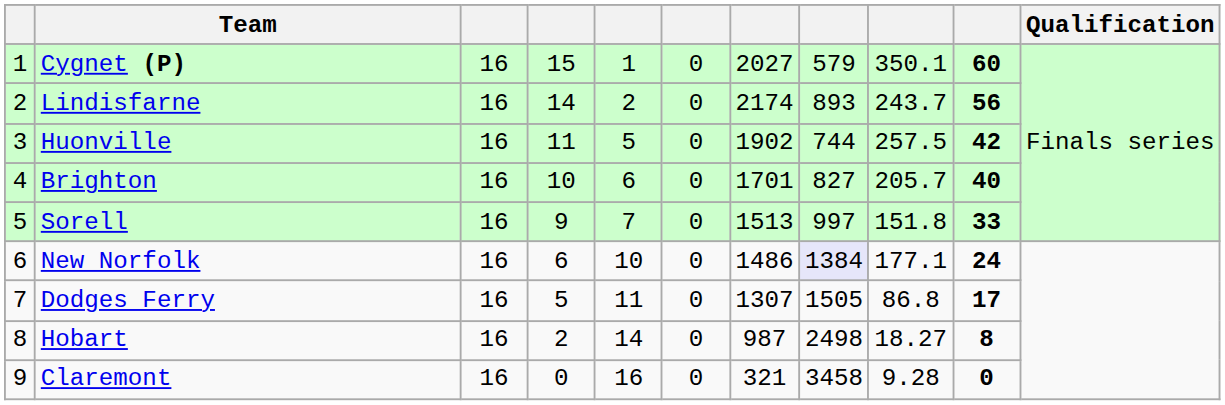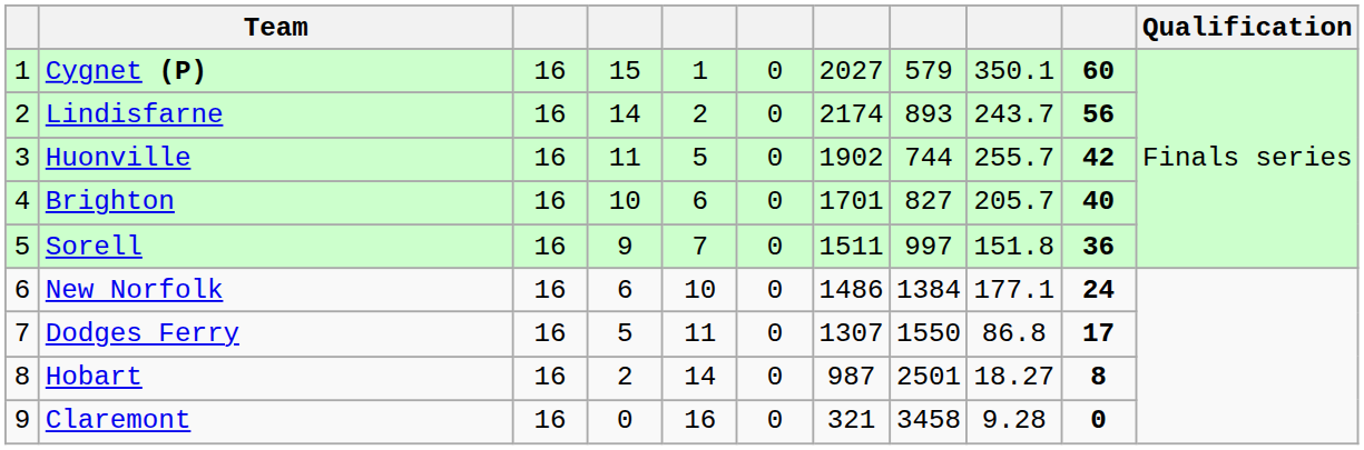 <table class="wikitable" style="text-align:center; margin-bottom:0">
 <tr>
 <th style="width:10px"></th>
 <th style="width:35%;">Team</th>
 <th style="width:30px;"></th>
 <th style="width:30px;"></th>
 <th style="width:30px;"></th>
 <th style="width:30px;"></th>
 <th style="width:30px;"></th>
 <th style="width:30px;"></th>
 <th style="width:30px;"></th>
 <th style="width:30px;"></th>
 <th>Qualification</th>
 </tr>
 <tr style="background:#ccffcc;">
 <td>1</td>
 <td style="text-align:left;"><a href='#'>Cygnet</a> <strong>(P)</strong></td>
 <td>16</td>
 <td>15</td>
 <td>1</td>
 <td>0</td>
 <td>2027</td>
 <td>579</td>
 <td>350.1</td>
 <td><strong>60</strong></td>
 <td rowspan=5>Finals series</td>
 </tr>
 <tr style="background:#ccffcc;">
 <td>2</td>
 <td style="text-align:left;"><a href='#'>Lindisfarne</a></td>
 <td>16</td>
 <td>14</td>
 <td>2</td>
 <td>0</td>
 <td>2174</td>
 <td>893</td>
 <td>243.7</td>
 <td><strong>56</strong></td>
 </tr>
 <tr style="background:#ccffcc;">
 <td>3</td>
 <td style="text-align:left;"><a href='#'>Huonville</a></td>
 <td>16</td>
 <td>11</td>
 <td>5</td>
 <td>0</td>
 <td>1902</td>
 <td>744</td>
-<td>257.5</td>
+<td>255.7</td>
 <td><strong>42</strong></td>
 </tr>
 <tr style="background:#ccffcc;">
 <td>4</td>
 <td style="text-align:left;"><a href='#'>Brighton</a></td>
 <td>16</td>
 <td>10</td>
 <td>6</td>
 <td>0</td>
 <td>1701</td>
 <td>827</td>
 <td>205.7</td>
 <td><strong>40</strong></td>
 </tr>
 <tr style="background:#ccffcc;">
 <td>5</td>
 <td style="text-align:left;"><a href='#'>Sorell</a></td>
 <td>16</td>
 <td>9</td>
 <td>7</td>
 <td>0</td>
-<td>1513</td>
+<td>1511</td>
 <td>997</td>
 <td>151.8</td>
-<td><strong>33</strong></td>
+<td><strong>36</strong></td>
 </tr>
 <tr>
 <td>6</td>
 <td style="text-align:left;"><a href='#'>New Norfolk</a></td>
 <td>16</td>
 <td>6</td>
 <td>10</td>
 <td>0</td>
 <td>1486</td>
-<td style="background: lavender;">1384</td>
+<td>1384</td>
 <td>177.1</td>
 <td><strong>24</strong></td>
 </tr>
 <tr>
 <td>7</td>
 <td style="text-align:left;"><a href='#'>Dodges Ferry</a></td>
 <td>16</td>
 <td>5</td>
 <td>11</td>
 <td>0</td>
 <td>1307</td>
-<td>1505</td>
+<td>1550</td>
 <td>86.8</td>
 <td><strong>17</strong></td>
 </tr>
 <tr>
 <td>8</td>
 <td style="text-align:left;"><a href='#'>Hobart</a></td>
 <td>16</td>
 <td>2</td>
 <td>14</td>
 <td>0</td>
 <td>987</td>
-<td>2498</td>
+<td>2501</td>
 <td>18.27</td>
 <td><strong>8</strong></td>
 </tr>
 <tr>
 <td>9</td>
 <td style="text-align:left;"><a href='#'>Claremont</a></td>
 <td>16</td>
 <td>0</td>
 <td>16</td>
 <td>0</td>
 <td>321</td>
 <td>3458</td>
 <td>9.28</td>
 <td><strong>0</strong></td>
 </tr>
 </table>
